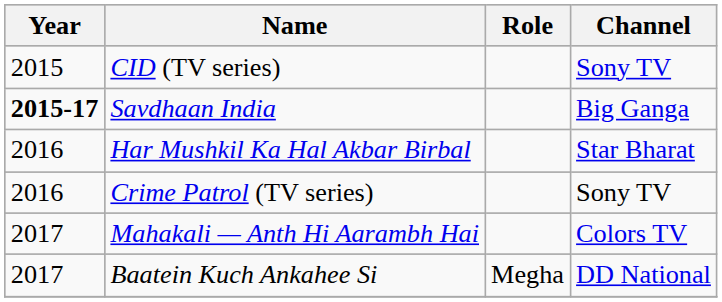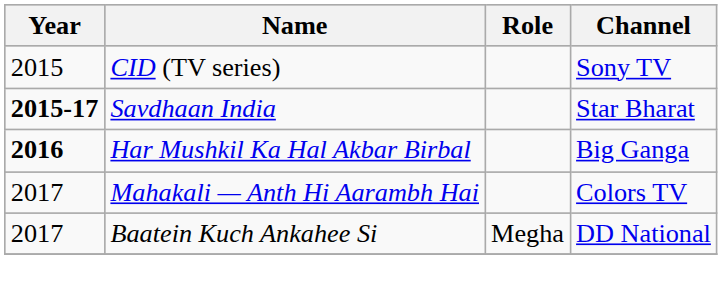 <table class="wikitable">
 <tr>
 <th>Year</th>
 <th>Name</th>
 <th>Role</th>
 <th>Channel</th>
 </tr>
 <tr>
 <td>2015</td>
 <td><em><a href='#'>CID</a></em> (TV series)</td>
 <td></td>
 <td><a href='#'>Sony TV</a></td>
 </tr>
 <tr>
 <td><strong>2015-17</strong></td>
 <td><em><a href='#'>Savdhaan India</a></em></td>
 <td></td>
-<td><a href='#'>Big Ganga</a></td>
-</tr>
-<tr>
-<td>2016</td>
-<td><em><a href='#'>Har Mushkil Ka Hal Akbar Birbal</a></em></td>
-<td></td>
 <td><a href='#'>Star Bharat</a></td>
 </tr>
 <tr>
-<td>2016</td>
-<td><em><a href='#'>Crime Patrol</a></em> (TV series)</td>
+<td><strong>2016</strong></td>
+<td><em><a href='#'>Har Mushkil Ka Hal Akbar Birbal</a></em></td>
 <td></td>
-<td>Sony TV</td>
+<td><a href='#'>Big Ganga</a></td>
 </tr>
 <tr>
 <td>2017</td>
 <td><em><a href='#'>Mahakali — Anth Hi Aarambh Hai</a></em></td>
 <td></td>
 <td><a href='#'>Colors TV</a></td>
 </tr>
 <tr>
 <td>2017</td>
 <td><em>Baatein Kuch Ankahee Si</em></td>
 <td>Megha</td>
 <td><a href='#'>DD National</a></td>
 </tr>
 <tr>
 </tr>
 </table>
